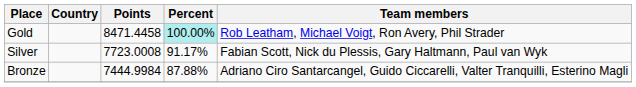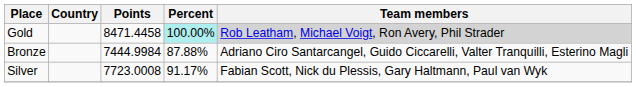 <table class="wikitable sortable" style="text-align: left;">
 <tr>
 <th>Place</th>
 <th>Country</th>
 <th>Points</th>
 <th>Percent</th>
 <th>Team members</th>
 </tr>
 <tr>
 <td> Gold</td>
 <td></td>
 <td>8471.4458</td>
 <td style="background: paleturquoise;">100.00%</td>
-<td><a href='#'>Rob Leatham</a>, <a href='#'>Michael Voigt</a>, Ron Avery, Phil Strader</td>
+<td style="background: lightgrey;"><a href='#'>Rob Leatham</a>, <a href='#'>Michael Voigt</a>, Ron Avery, Phil Strader</td>
+</tr>
+<tr>
+<td> Bronze</td>
+<td></td>
+<td>7444.9984</td>
+<td>87.88%</td>
+<td>Adriano Ciro Santarcangel, Guido Ciccarelli, Valter Tranquilli, Esterino Magli</td>
 </tr>
 <tr>
 <td> Silver</td>
 <td></td>
 <td>7723.0008</td>
 <td>91.17%</td>
 <td>Fabian Scott, Nick du Plessis, Gary Haltmann, Paul van Wyk</td>
 </tr>
 <tr>
-<td> Bronze</td>
-<td></td>
-<td>7444.9984</td>
-<td>87.88%</td>
-<td>Adriano Ciro Santarcangel, Guido Ciccarelli, Valter Tranquilli, Esterino Magli</td>
-</tr>
-<tr>
 </tr>
 </table>
